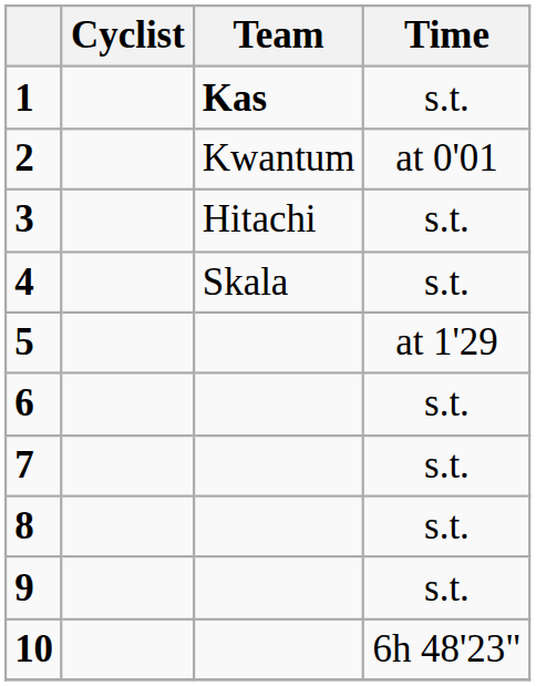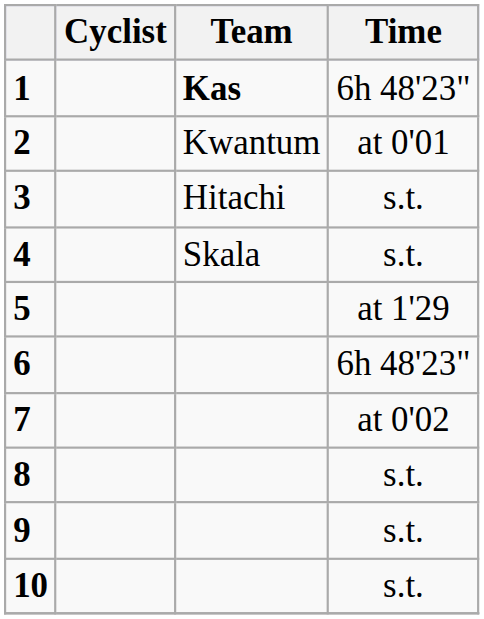 <table class="wikitable">
 <tr style="background:#ccccff;">
 <th></th>
 <th>Cyclist</th>
 <th>Team</th>
 <th>Time</th>
 </tr>
 <tr>
 <td><strong>1</strong></td>
 <td></td>
 <td><strong>Kas</strong></td>
-<td align=center>s.t.</td>
+<td align=center>6h 48'23"</td>
 </tr>
 <tr>
 <td><strong>2</strong></td>
 <td></td>
 <td>Kwantum</td>
 <td align=center>at 0'01</td>
 </tr>
 <tr>
 <td><strong>3</strong></td>
 <td></td>
 <td>Hitachi</td>
 <td align=center>s.t.</td>
 </tr>
 <tr>
 <td><strong>4</strong></td>
 <td></td>
 <td>Skala</td>
 <td align=center>s.t.</td>
 </tr>
 <tr>
 <td><strong>5</strong></td>
 <td></td>
 <td></td>
 <td align=center>at 1'29</td>
 </tr>
 <tr>
 <td><strong>6</strong></td>
 <td></td>
 <td></td>
-<td align=center>s.t.</td>
+<td align=center>6h 48'23"</td>
 </tr>
 <tr>
 <td><strong>7</strong></td>
 <td></td>
 <td></td>
-<td align=center>s.t.</td>
+<td align=center>at 0'02</td>
 </tr>
 <tr>
 <td><strong>8</strong></td>
 <td></td>
 <td></td>
 <td align=center>s.t.</td>
 </tr>
 <tr>
 <td><strong>9</strong></td>
 <td></td>
 <td></td>
 <td align=center>s.t.</td>
 </tr>
 <tr>
 <td><strong>10</strong></td>
 <td></td>
 <td></td>
-<td align=center>6h 48'23"</td>
+<td align=center>s.t.</td>
 </tr>
 <tr>
 </tr>
 </table>
